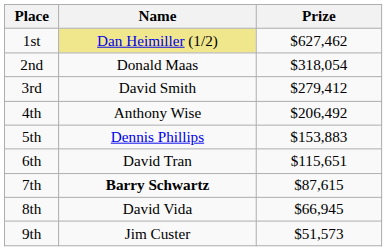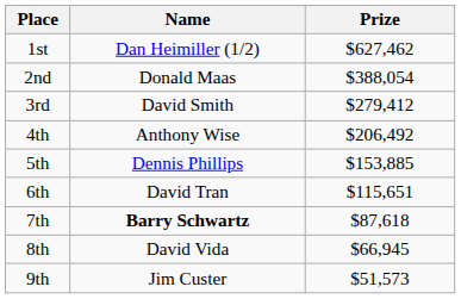 <table class="wikitable">
 <tr>
 <th width="50">Place</th>
 <th width="200">Name</th>
 <th width="125">Prize</th>
 </tr>
 <tr>
 <td align = "center">1st</td>
-<td align = "center" style="background: khaki;"><a href='#'>Dan Heimiller</a> (1/2)</td>
+<td align = "center"><a href='#'>Dan Heimiller</a> (1/2)</td>
 <td align = "center">$627,462</td>
 </tr>
 <tr>
 <td align = "center">2nd</td>
 <td align = "center">Donald Maas</td>
-<td align = "center">$318,054</td>
+<td align = "center">$388,054</td>
 </tr>
 <tr>
 <td align = "center">3rd</td>
 <td align = "center">David Smith</td>
 <td align = "center">$279,412</td>
 </tr>
 <tr>
 <td align = "center">4th</td>
 <td align = "center">Anthony Wise</td>
 <td align = "center">$206,492</td>
 </tr>
 <tr>
 <td align = "center">5th</td>
 <td align = "center"><a href='#'>Dennis Phillips</a></td>
-<td align = "center">$153,883</td>
+<td align = "center">$153,885</td>
 </tr>
 <tr>
 <td align = "center">6th</td>
 <td align = "center">David Tran</td>
 <td align = "center">$115,651</td>
 </tr>
 <tr>
 <td align = "center">7th</td>
 <td align = "center"><strong>Barry Schwartz</strong></td>
-<td align = "center">$87,615</td>
+<td align = "center">$87,618</td>
 </tr>
 <tr>
 <td align = "center">8th</td>
 <td align = "center">David Vida</td>
 <td align = "center">$66,945</td>
 </tr>
 <tr>
 <td align = "center">9th</td>
 <td align = "center">Jim Custer</td>
 <td align = "center">$51,573</td>
 </tr>
 </table>
